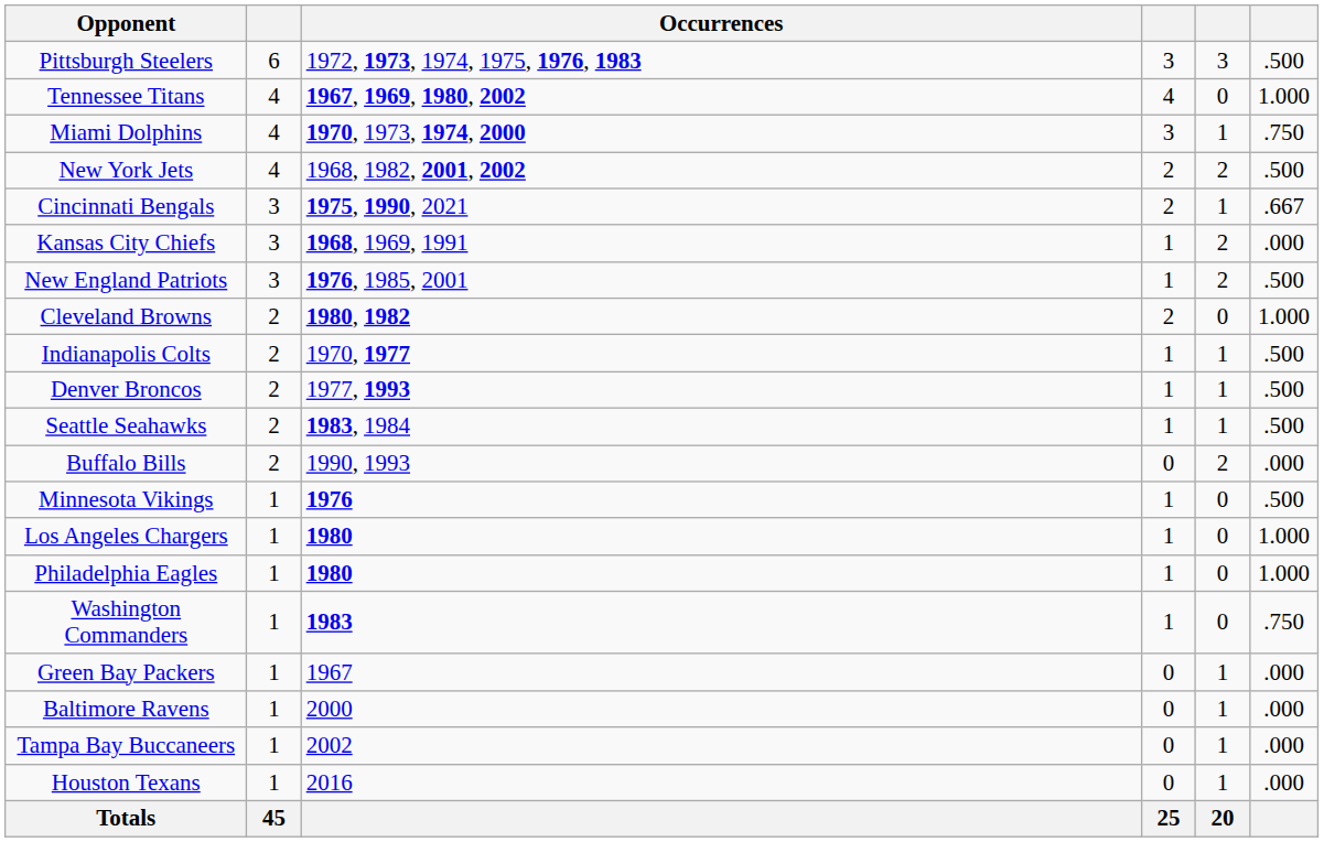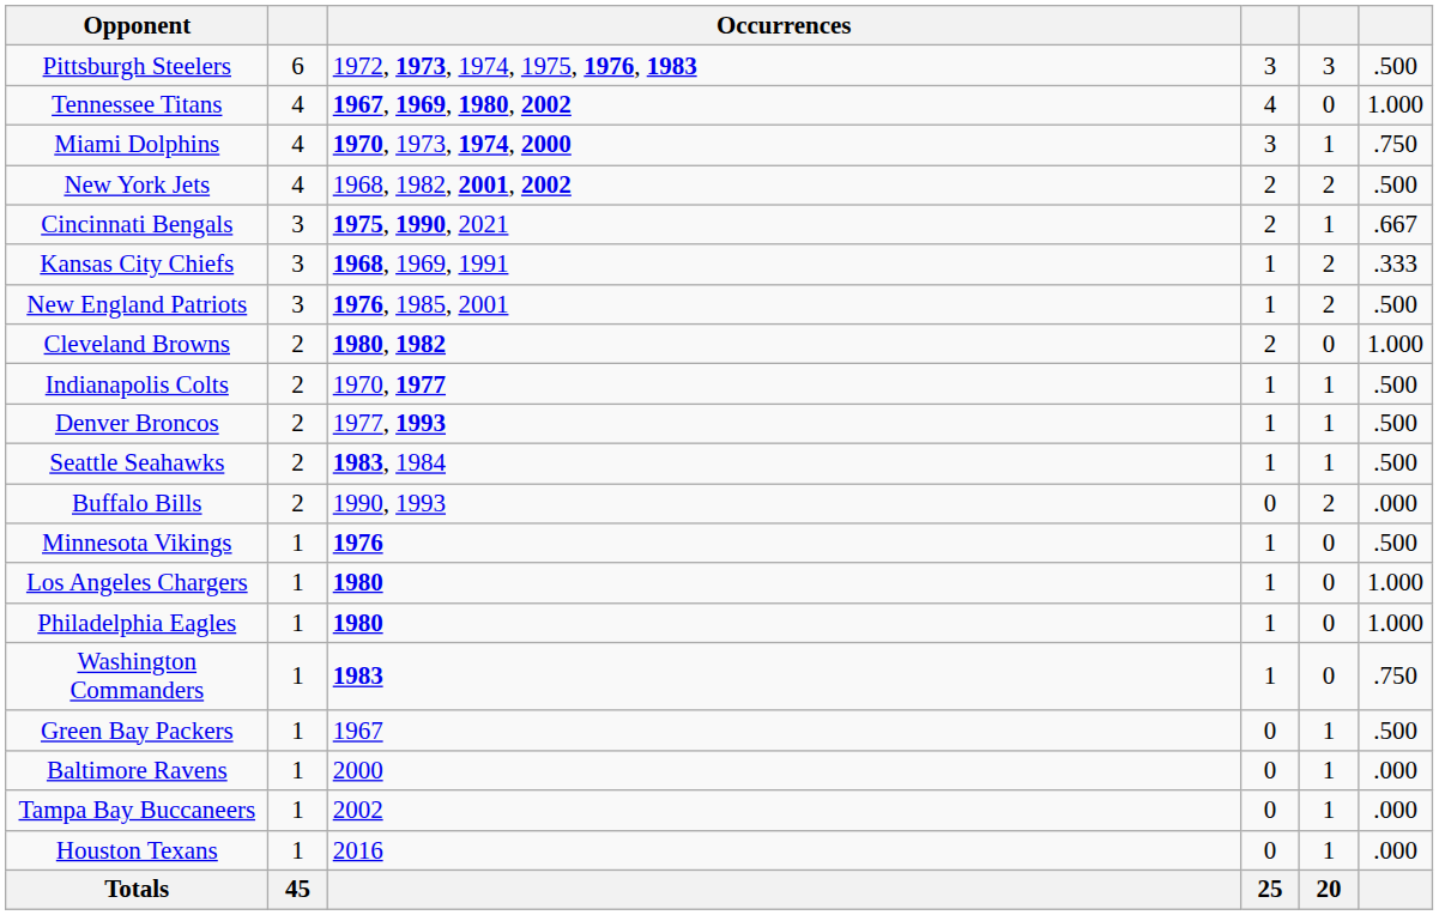 <table class="wikitable sortable" style="text-align: center; width: 72%;">
 <tr>
 <th width="160">Opponent</th>
 <th width="30"></th>
 <th>Occurrences</th>
 <th width="30"></th>
 <th width="30"></th>
 <th width="40"></th>
 </tr>
 <tr>
 <td><a href='#'>Pittsburgh Steelers</a></td>
 <td>6</td>
 <td align=left><a href='#'>1972</a>, <strong><a href='#'>1973</a></strong>, <a href='#'>1974</a>, <a href='#'>1975</a>, <strong><a href='#'>1976</a></strong>, <strong><a href='#'>1983</a></strong></td>
 <td>3</td>
 <td>3</td>
 <td>.500</td>
 </tr>
 <tr>
 <td><a href='#'>Tennessee Titans</a></td>
 <td>4</td>
 <td align=left><strong><a href='#'>1967</a></strong>, <strong><a href='#'>1969</a></strong>, <strong><a href='#'>1980</a></strong>, <strong><a href='#'>2002</a></strong></td>
 <td>4</td>
 <td>0</td>
 <td>1.000</td>
 </tr>
 <tr>
 <td><a href='#'>Miami Dolphins</a></td>
 <td>4</td>
 <td align=left><strong><a href='#'>1970</a></strong>, <a href='#'>1973</a>, <strong><a href='#'>1974</a></strong>, <strong><a href='#'>2000</a></strong></td>
 <td>3</td>
 <td>1</td>
 <td>.750</td>
 </tr>
 <tr>
 <td><a href='#'>New York Jets</a></td>
 <td>4</td>
 <td align=left><a href='#'>1968</a>, <a href='#'>1982</a>, <strong><a href='#'>2001</a></strong>, <strong><a href='#'>2002</a></strong></td>
 <td>2</td>
 <td>2</td>
 <td>.500</td>
 </tr>
 <tr>
 <td><a href='#'>Cincinnati Bengals</a></td>
 <td>3</td>
 <td style="text-align:left"><strong><a href='#'>1975</a></strong>, <strong><a href='#'>1990</a></strong>, <a href='#'>2021</a></td>
 <td>2</td>
 <td>1</td>
 <td>.667</td>
 </tr>
 <tr>
 <td><a href='#'>Kansas City Chiefs</a></td>
 <td>3</td>
 <td align=left><strong><a href='#'>1968</a></strong>, <a href='#'>1969</a>, <a href='#'>1991</a></td>
 <td>1</td>
 <td>2</td>
-<td>.000</td>
+<td>.333</td>
 </tr>
 <tr>
 <td><a href='#'>New England Patriots</a></td>
 <td>3</td>
 <td align=left><strong><a href='#'>1976</a></strong>, <a href='#'>1985</a>, <a href='#'>2001</a></td>
 <td>1</td>
 <td>2</td>
 <td>.500</td>
 </tr>
 <tr>
 <td><a href='#'>Cleveland Browns</a></td>
 <td>2</td>
 <td align=left><strong><a href='#'>1980</a></strong>, <strong><a href='#'>1982</a></strong></td>
 <td>2</td>
 <td>0</td>
 <td>1.000</td>
 </tr>
 <tr>
 <td><a href='#'>Indianapolis Colts</a></td>
 <td>2</td>
 <td align=left><a href='#'>1970</a>, <strong><a href='#'>1977</a></strong></td>
 <td>1</td>
 <td>1</td>
 <td>.500</td>
 </tr>
 <tr>
 <td><a href='#'>Denver Broncos</a></td>
 <td>2</td>
 <td align=left><a href='#'>1977</a>, <strong><a href='#'>1993</a></strong></td>
 <td>1</td>
 <td>1</td>
 <td>.500</td>
 </tr>
 <tr>
 <td><a href='#'>Seattle Seahawks</a></td>
 <td>2</td>
 <td align=left><strong><a href='#'>1983</a></strong>, <a href='#'>1984</a></td>
 <td>1</td>
 <td>1</td>
 <td>.500</td>
 </tr>
 <tr>
 <td><a href='#'>Buffalo Bills</a></td>
 <td>2</td>
 <td align=left><a href='#'>1990</a>, <a href='#'>1993</a></td>
 <td>0</td>
 <td>2</td>
 <td>.000</td>
 </tr>
 <tr>
 <td><a href='#'>Minnesota Vikings</a></td>
 <td>1</td>
 <td align=left><strong><a href='#'>1976</a></strong></td>
 <td>1</td>
 <td>0</td>
 <td>.500</td>
 </tr>
 <tr>
 <td><a href='#'>Los Angeles Chargers</a></td>
 <td>1</td>
 <td align=left><strong><a href='#'>1980</a></strong></td>
 <td>1</td>
 <td>0</td>
 <td>1.000</td>
 </tr>
 <tr>
 <td><a href='#'>Philadelphia Eagles</a></td>
 <td>1</td>
 <td align=left><strong><a href='#'>1980</a></strong></td>
 <td>1</td>
 <td>0</td>
 <td>1.000</td>
 </tr>
 <tr>
 <td><a href='#'>Washington Commanders</a></td>
 <td>1</td>
 <td align=left><strong><a href='#'>1983</a></strong></td>
 <td>1</td>
 <td>0</td>
 <td>.750</td>
 </tr>
 <tr>
 <td><a href='#'>Green Bay Packers</a></td>
 <td>1</td>
 <td align=left><a href='#'>1967</a></td>
 <td>0</td>
 <td>1</td>
-<td>.000</td>
+<td>.500</td>
 </tr>
 <tr>
 <td><a href='#'>Baltimore Ravens</a></td>
 <td>1</td>
 <td align=left><a href='#'>2000</a></td>
 <td>0</td>
 <td>1</td>
 <td>.000</td>
 </tr>
 <tr>
 <td><a href='#'>Tampa Bay Buccaneers</a></td>
 <td>1</td>
 <td align=left><a href='#'>2002</a></td>
 <td>0</td>
 <td>1</td>
 <td>.000</td>
 </tr>
 <tr>
 <td><a href='#'>Houston Texans</a></td>
 <td>1</td>
 <td align=left><a href='#'>2016</a></td>
 <td>0</td>
 <td>1</td>
 <td>.000</td>
 </tr>
 <tr>
 <th>Totals</th>
 <th>45</th>
 <th></th>
 <th>25</th>
 <th>20</th>
 <th></th>
 </tr>
 </table>
